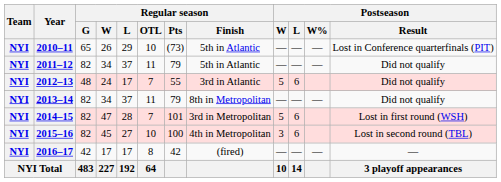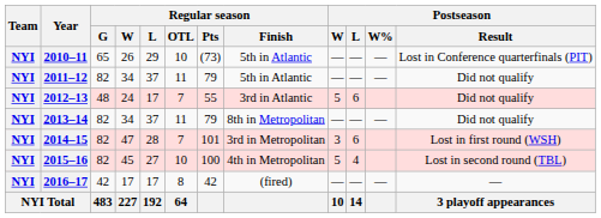 <table class="wikitable" style="font-size: 95%; text-align:center;">
 <tr>
 <th rowspan="2">Team</th>
 <th rowspan="2">Year</th>
 <th colspan="6">Regular season</th>
 <th colspan="5">Postseason</th>
 </tr>
 <tr>
 <th>G</th>
 <th>W</th>
 <th>L</th>
 <th>OTL</th>
 <th>Pts</th>
 <th>Finish</th>
 <th>W</th>
 <th>L</th>
 <th>W%</th>
 <th>Result</th>
 </tr>
 <tr>
 <th><a href='#'>NYI</a></th>
 <th><a href='#'>2010–11</a></th>
 <td>65</td>
 <td>26</td>
 <td>29</td>
 <td>10</td>
 <td>(73)</td>
 <td>5th in <a href='#'>Atlantic</a></td>
 <td>—</td>
 <td>—</td>
 <td>—</td>
 <td>Lost in Conference quarterfinals (<a href='#'>PIT</a>)</td>
 </tr>
 <tr>
 <th><a href='#'>NYI</a></th>
 <th><a href='#'>2011–12</a></th>
 <td>82</td>
 <td>34</td>
 <td>37</td>
 <td>11</td>
 <td>79</td>
 <td>5th in Atlantic</td>
 <td>—</td>
 <td>—</td>
 <td>—</td>
 <td>Did not qualify</td>
 </tr>
 <tr style="background:#fdd;">
 <th><a href='#'>NYI</a></th>
 <th><a href='#'>2012–13</a></th>
 <td>48</td>
 <td>24</td>
 <td>17</td>
 <td>7</td>
 <td>55</td>
 <td>3rd in Atlantic</td>
 <td>5</td>
 <td>6</td>
 <td></td>
 <td>Did not qualify</td>
 </tr>
 <tr>
 <th><a href='#'>NYI</a></th>
 <th><a href='#'>2013–14</a></th>
 <td>82</td>
 <td>34</td>
 <td>37</td>
 <td>11</td>
 <td>79</td>
 <td>8th in <a href='#'>Metropolitan</a></td>
 <td>—</td>
 <td>—</td>
 <td>—</td>
 <td>Did not qualify</td>
 </tr>
 <tr style="background:#fdd;">
 <th><a href='#'>NYI</a></th>
 <th><a href='#'>2014–15</a></th>
 <td>82</td>
 <td>47</td>
 <td>28</td>
 <td>7</td>
 <td>101</td>
 <td>3rd in Metropolitan</td>
-<td>5</td>
+<td>3</td>
 <td>6</td>
 <td></td>
 <td>Lost in first round (<a href='#'>WSH</a>)</td>
 </tr>
 <tr style="background:#fdd;">
 <th><a href='#'>NYI</a></th>
 <th><a href='#'>2015–16</a></th>
 <td>82</td>
 <td>45</td>
 <td>27</td>
 <td>10</td>
 <td>100</td>
 <td>4th in Metropolitan</td>
-<td>3</td>
-<td>6</td>
+<td>5</td>
+<td>4</td>
 <td></td>
 <td>Lost in second round (<a href='#'>TBL</a>)</td>
 </tr>
 <tr>
 <th><a href='#'>NYI</a></th>
 <th><a href='#'>2016–17</a></th>
 <td>42</td>
 <td>17</td>
 <td>17</td>
 <td>8</td>
 <td>42</td>
 <td>(fired)</td>
 <td>—</td>
 <td>—</td>
 <td>—</td>
 <td>—</td>
 </tr>
 <tr>
 <th colspan="2">NYI Total</th>
 <th>483</th>
 <th>227</th>
 <th>192</th>
 <th>64</th>
 <th></th>
 <th></th>
 <th>10</th>
 <th>14</th>
 <th></th>
 <th>3 playoff appearances</th>
 </tr>
 </table>
